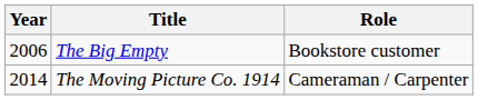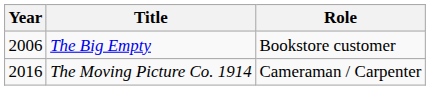 <table class="wikitable">
 <tr>
 <th>Year</th>
 <th>Title</th>
 <th>Role</th>
 </tr>
 <tr>
 <td>2006</td>
 <td><em><a href='#'>The Big Empty</a></em></td>
 <td>Bookstore customer</td>
 </tr>
 <tr>
-<td>2014</td>
+<td>2016</td>
 <td><em>The Moving Picture Co. 1914</em></td>
 <td>Cameraman / Carpenter</td>
 </tr>
 </table>
